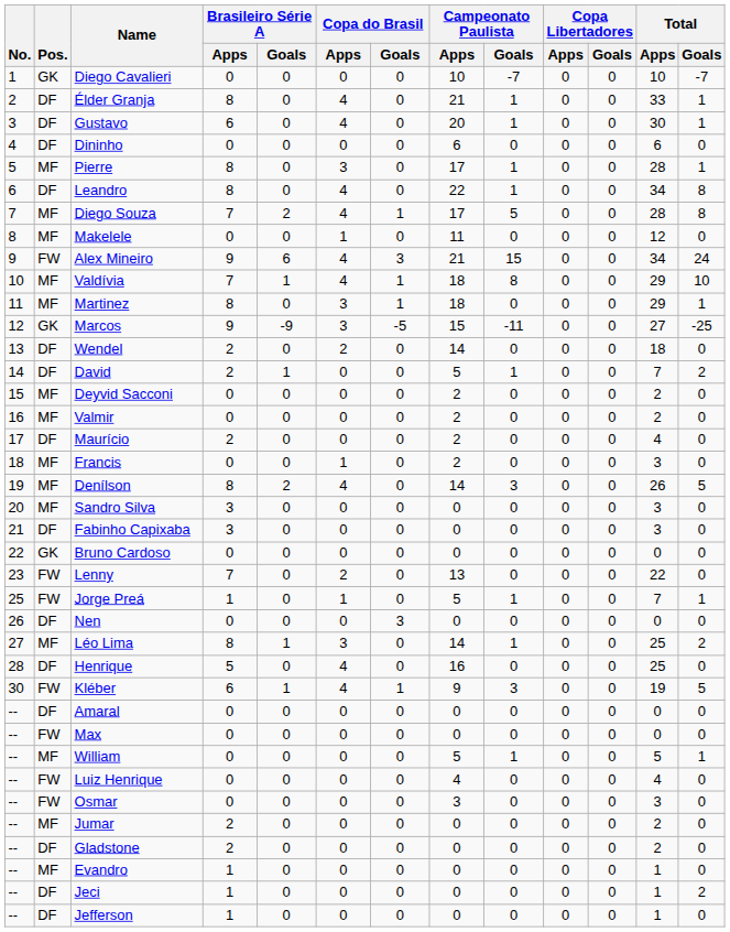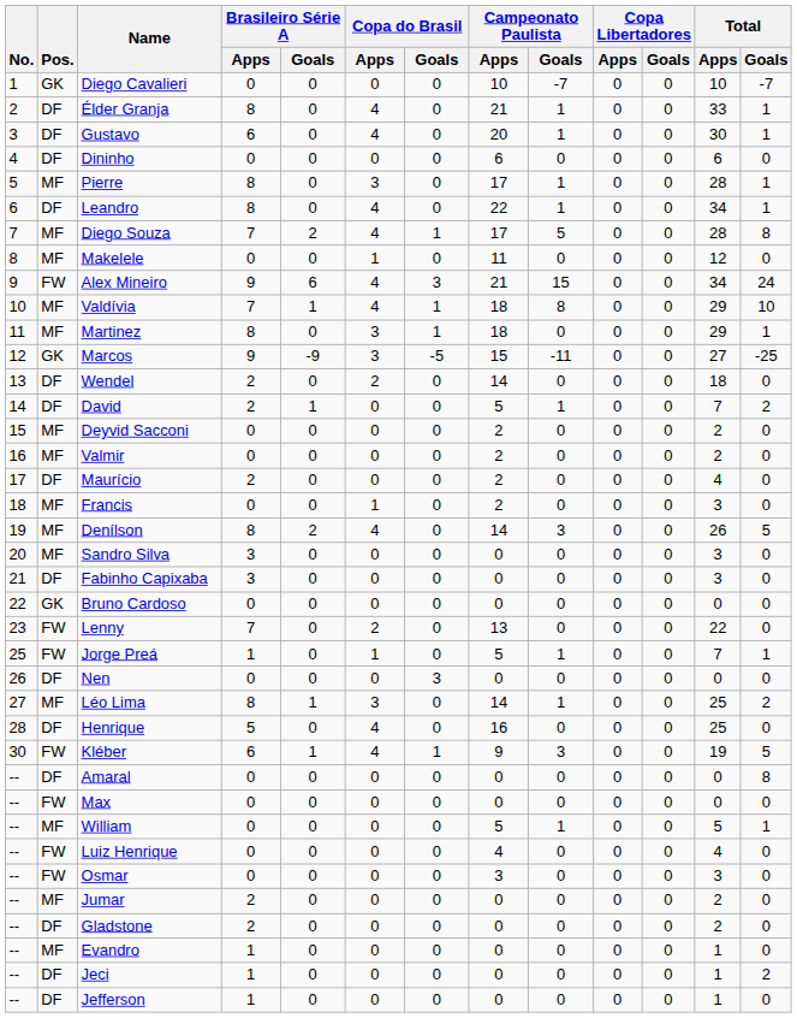 <table class="wikitable" style="text-align:center">
 <tr>
 <th rowspan="2" valign="bottom">No.</th>
 <th rowspan="2" valign="bottom">Pos.</th>
 <th rowspan="2" width="140">Name</th>
 <th colspan="2" width="120"><a href='#'>Brasileiro Série A</a></th>
 <th colspan="2" width="120"><a href='#'>Copa do Brasil</a></th>
 <th colspan="2" width="120"><a href='#'>Campeonato Paulista</a></th>
 <th colspan="2" width="85"><a href='#'>Copa Libertadores</a></th>
 <th colspan="2" width="85">Total</th>
 </tr>
 <tr>
 <th>Apps</th>
 <th>Goals</th>
 <th>Apps</th>
 <th>Goals</th>
 <th>Apps</th>
 <th>Goals</th>
 <th>Apps</th>
 <th>Goals</th>
 <th>Apps</th>
 <th>Goals</th>
 </tr>
 <tr>
 <td align="left">1</td>
 <td align="left">GK</td>
 <td align="left"> <a href='#'>Diego Cavalieri</a></td>
 <td>0</td>
 <td>0</td>
 <td>0</td>
 <td>0</td>
 <td>10</td>
 <td>-7</td>
 <td>0</td>
 <td>0</td>
 <td>10</td>
 <td>-7</td>
 </tr>
 <tr>
 <td align="left">2</td>
 <td align="left">DF</td>
 <td align="left"> <a href='#'>Élder Granja</a></td>
 <td>8</td>
 <td>0</td>
 <td>4</td>
 <td>0</td>
 <td>21</td>
 <td>1</td>
 <td>0</td>
 <td>0</td>
 <td>33</td>
 <td>1</td>
 </tr>
 <tr>
 <td align="left">3</td>
 <td align="left">DF</td>
 <td align="left"> <a href='#'>Gustavo</a></td>
 <td>6</td>
 <td>0</td>
 <td>4</td>
 <td>0</td>
 <td>20</td>
 <td>1</td>
 <td>0</td>
 <td>0</td>
 <td>30</td>
 <td>1</td>
 </tr>
 <tr>
 <td align="left">4</td>
 <td align="left">DF</td>
 <td align="left"> <a href='#'>Dininho</a></td>
 <td>0</td>
 <td>0</td>
 <td>0</td>
 <td>0</td>
 <td>6</td>
 <td>0</td>
 <td>0</td>
 <td>0</td>
 <td>6</td>
 <td>0</td>
 </tr>
 <tr>
 <td align="left">5</td>
 <td align="left">MF</td>
 <td align="left"> <a href='#'>Pierre</a></td>
 <td>8</td>
 <td>0</td>
 <td>3</td>
 <td>0</td>
 <td>17</td>
 <td>1</td>
 <td>0</td>
 <td>0</td>
 <td>28</td>
 <td>1</td>
 </tr>
 <tr>
 <td align="left">6</td>
 <td align="left">DF</td>
 <td align="left"> <a href='#'>Leandro</a></td>
 <td>8</td>
 <td>0</td>
 <td>4</td>
 <td>0</td>
 <td>22</td>
 <td>1</td>
 <td>0</td>
 <td>0</td>
 <td>34</td>
-<td>8</td>
+<td>1</td>
 </tr>
 <tr>
 <td align="left">7</td>
 <td align="left">MF</td>
 <td align="left"> <a href='#'>Diego Souza</a></td>
 <td>7</td>
 <td>2</td>
 <td>4</td>
 <td>1</td>
 <td>17</td>
 <td>5</td>
 <td>0</td>
 <td>0</td>
 <td>28</td>
 <td>8</td>
 </tr>
 <tr>
 <td align="left">8</td>
 <td align="left">MF</td>
 <td align="left"> <a href='#'>Makelele</a></td>
 <td>0</td>
 <td>0</td>
 <td>1</td>
 <td>0</td>
 <td>11</td>
 <td>0</td>
 <td>0</td>
 <td>0</td>
 <td>12</td>
 <td>0</td>
 </tr>
 <tr>
 <td align="left">9</td>
 <td align="left">FW</td>
 <td align="left"> <a href='#'>Alex Mineiro</a></td>
 <td>9</td>
 <td>6</td>
 <td>4</td>
 <td>3</td>
 <td>21</td>
 <td>15</td>
 <td>0</td>
 <td>0</td>
 <td>34</td>
 <td>24</td>
 </tr>
 <tr>
 <td align="left">10</td>
 <td align="left">MF</td>
 <td align="left"> <a href='#'>Valdívia</a></td>
 <td>7</td>
 <td>1</td>
 <td>4</td>
 <td>1</td>
 <td>18</td>
 <td>8</td>
 <td>0</td>
 <td>0</td>
 <td>29</td>
 <td>10</td>
 </tr>
 <tr>
 <td align="left">11</td>
 <td align="left">MF</td>
 <td align="left"> <a href='#'>Martinez</a></td>
 <td>8</td>
 <td>0</td>
 <td>3</td>
 <td>1</td>
 <td>18</td>
 <td>0</td>
 <td>0</td>
 <td>0</td>
 <td>29</td>
 <td>1</td>
 </tr>
 <tr>
 <td align="left">12</td>
 <td align="left">GK</td>
 <td align="left"> <a href='#'>Marcos</a></td>
 <td>9</td>
 <td>-9</td>
 <td>3</td>
 <td>-5</td>
 <td>15</td>
 <td>-11</td>
 <td>0</td>
 <td>0</td>
 <td>27</td>
 <td>-25</td>
 </tr>
 <tr>
 <td align="left">13</td>
 <td align="left">DF</td>
 <td align="left"> <a href='#'>Wendel</a></td>
 <td>2</td>
 <td>0</td>
 <td>2</td>
 <td>0</td>
 <td>14</td>
 <td>0</td>
 <td>0</td>
 <td>0</td>
 <td>18</td>
 <td>0</td>
 </tr>
 <tr>
 <td align="left">14</td>
 <td align="left">DF</td>
 <td align="left"> <a href='#'>David</a></td>
 <td>2</td>
 <td>1</td>
 <td>0</td>
 <td>0</td>
 <td>5</td>
 <td>1</td>
 <td>0</td>
 <td>0</td>
 <td>7</td>
 <td>2</td>
 </tr>
 <tr>
 <td align="left">15</td>
 <td align="left">MF</td>
 <td align="left"> <a href='#'>Deyvid Sacconi</a></td>
 <td>0</td>
 <td>0</td>
 <td>0</td>
 <td>0</td>
 <td>2</td>
 <td>0</td>
 <td>0</td>
 <td>0</td>
 <td>2</td>
 <td>0</td>
 </tr>
 <tr>
 <td align="left">16</td>
 <td align="left">MF</td>
 <td align="left"> <a href='#'>Valmir</a></td>
 <td>0</td>
 <td>0</td>
 <td>0</td>
 <td>0</td>
 <td>2</td>
 <td>0</td>
 <td>0</td>
 <td>0</td>
 <td>2</td>
 <td>0</td>
 </tr>
 <tr>
 <td align="left">17</td>
 <td align="left">DF</td>
 <td align="left"> <a href='#'>Maurício</a></td>
 <td>2</td>
 <td>0</td>
 <td>0</td>
 <td>0</td>
 <td>2</td>
 <td>0</td>
 <td>0</td>
 <td>0</td>
 <td>4</td>
 <td>0</td>
 </tr>
 <tr>
 <td align="left">18</td>
 <td align="left">MF</td>
 <td align="left"> <a href='#'>Francis</a></td>
 <td>0</td>
 <td>0</td>
 <td>1</td>
 <td>0</td>
 <td>2</td>
 <td>0</td>
 <td>0</td>
 <td>0</td>
 <td>3</td>
 <td>0</td>
 </tr>
 <tr>
 <td align="left">19</td>
 <td align="left">MF</td>
 <td align="left"> <a href='#'>Denílson</a></td>
 <td>8</td>
 <td>2</td>
 <td>4</td>
 <td>0</td>
 <td>14</td>
 <td>3</td>
 <td>0</td>
 <td>0</td>
 <td>26</td>
 <td>5</td>
 </tr>
 <tr>
 <td align="left">20</td>
 <td align="left">MF</td>
 <td align="left"> <a href='#'>Sandro Silva</a></td>
 <td>3</td>
 <td>0</td>
 <td>0</td>
 <td>0</td>
 <td>0</td>
 <td>0</td>
 <td>0</td>
 <td>0</td>
 <td>3</td>
 <td>0</td>
 </tr>
 <tr>
 <td align="left">21</td>
 <td align="left">DF</td>
 <td align="left"> <a href='#'>Fabinho Capixaba</a></td>
 <td>3</td>
 <td>0</td>
 <td>0</td>
 <td>0</td>
 <td>0</td>
 <td>0</td>
 <td>0</td>
 <td>0</td>
 <td>3</td>
 <td>0</td>
 </tr>
 <tr>
 <td align="left">22</td>
 <td align="left">GK</td>
 <td align="left"> <a href='#'>Bruno Cardoso</a></td>
 <td>0</td>
 <td>0</td>
 <td>0</td>
 <td>0</td>
 <td>0</td>
 <td>0</td>
 <td>0</td>
 <td>0</td>
 <td>0</td>
 <td>0</td>
 </tr>
 <tr>
 <td align="left">23</td>
 <td align="left">FW</td>
 <td align="left"> <a href='#'>Lenny</a></td>
 <td>7</td>
 <td>0</td>
 <td>2</td>
 <td>0</td>
 <td>13</td>
 <td>0</td>
 <td>0</td>
 <td>0</td>
 <td>22</td>
 <td>0</td>
 </tr>
 <tr>
 <td align="left">25</td>
 <td align="left">FW</td>
 <td align="left"> <a href='#'>Jorge Preá</a></td>
 <td>1</td>
 <td>0</td>
 <td>1</td>
 <td>0</td>
 <td>5</td>
 <td>1</td>
 <td>0</td>
 <td>0</td>
 <td>7</td>
 <td>1</td>
 </tr>
 <tr>
 <td align="left">26</td>
 <td align="left">DF</td>
 <td align="left"> <a href='#'>Nen</a></td>
 <td>0</td>
 <td>0</td>
 <td>0</td>
 <td>3</td>
 <td>0</td>
 <td>0</td>
 <td>0</td>
 <td>0</td>
 <td>0</td>
 <td>0</td>
 </tr>
 <tr>
 <td align="left">27</td>
 <td align="left">MF</td>
 <td align="left"> <a href='#'>Léo Lima</a></td>
 <td>8</td>
 <td>1</td>
 <td>3</td>
 <td>0</td>
 <td>14</td>
 <td>1</td>
 <td>0</td>
 <td>0</td>
 <td>25</td>
 <td>2</td>
 </tr>
 <tr>
 <td align="left">28</td>
 <td align="left">DF</td>
 <td align="left"> <a href='#'>Henrique</a></td>
 <td>5</td>
 <td>0</td>
 <td>4</td>
 <td>0</td>
 <td>16</td>
 <td>0</td>
 <td>0</td>
 <td>0</td>
 <td>25</td>
 <td>0</td>
 </tr>
 <tr>
 <td align="left">30</td>
 <td align="left">FW</td>
 <td align="left"> <a href='#'>Kléber</a></td>
 <td>6</td>
 <td>1</td>
 <td>4</td>
 <td>1</td>
 <td>9</td>
 <td>3</td>
 <td>0</td>
 <td>0</td>
 <td>19</td>
 <td>5</td>
 </tr>
 <tr>
 <td align="left">--</td>
 <td align="left">DF</td>
 <td align="left"> <a href='#'>Amaral</a></td>
 <td>0</td>
 <td>0</td>
 <td>0</td>
 <td>0</td>
 <td>0</td>
 <td>0</td>
 <td>0</td>
 <td>0</td>
 <td>0</td>
-<td>0</td>
+<td>8</td>
 </tr>
 <tr>
 <td align="left">--</td>
 <td align="left">FW</td>
 <td align="left"> <a href='#'>Max</a></td>
 <td>0</td>
 <td>0</td>
 <td>0</td>
 <td>0</td>
 <td>0</td>
 <td>0</td>
 <td>0</td>
 <td>0</td>
 <td>0</td>
 <td>0</td>
 </tr>
 <tr>
 <td align="left">--</td>
 <td align="left">MF</td>
 <td align="left"> <a href='#'>William</a></td>
 <td>0</td>
 <td>0</td>
 <td>0</td>
 <td>0</td>
 <td>5</td>
 <td>1</td>
 <td>0</td>
 <td>0</td>
 <td>5</td>
 <td>1</td>
 </tr>
 <tr>
 <td align="left">--</td>
 <td align="left">FW</td>
 <td align="left"> <a href='#'>Luiz Henrique</a></td>
 <td>0</td>
 <td>0</td>
 <td>0</td>
 <td>0</td>
 <td>4</td>
 <td>0</td>
 <td>0</td>
 <td>0</td>
 <td>4</td>
 <td>0</td>
 </tr>
 <tr>
 <td align="left">--</td>
 <td align="left">FW</td>
 <td align="left"> <a href='#'>Osmar</a></td>
 <td>0</td>
 <td>0</td>
 <td>0</td>
 <td>0</td>
 <td>3</td>
 <td>0</td>
 <td>0</td>
 <td>0</td>
 <td>3</td>
 <td>0</td>
 </tr>
 <tr>
 <td align="left">--</td>
 <td align="left">MF</td>
 <td align="left"> <a href='#'>Jumar</a></td>
 <td>2</td>
 <td>0</td>
 <td>0</td>
 <td>0</td>
 <td>0</td>
 <td>0</td>
 <td>0</td>
 <td>0</td>
 <td>2</td>
 <td>0</td>
 </tr>
 <tr>
 <td align="left">--</td>
 <td align="left">DF</td>
 <td align="left"> <a href='#'>Gladstone</a></td>
 <td>2</td>
 <td>0</td>
 <td>0</td>
 <td>0</td>
 <td>0</td>
 <td>0</td>
 <td>0</td>
 <td>0</td>
 <td>2</td>
 <td>0</td>
 </tr>
 <tr>
 <td align="left">--</td>
 <td align="left">MF</td>
 <td align="left"> <a href='#'>Evandro</a></td>
 <td>1</td>
 <td>0</td>
 <td>0</td>
 <td>0</td>
 <td>0</td>
 <td>0</td>
 <td>0</td>
 <td>0</td>
 <td>1</td>
 <td>0</td>
 </tr>
 <tr>
 <td align="left">--</td>
 <td align="left">DF</td>
 <td align="left"> <a href='#'>Jeci</a></td>
 <td>1</td>
 <td>0</td>
 <td>0</td>
 <td>0</td>
 <td>0</td>
 <td>0</td>
 <td>0</td>
 <td>0</td>
 <td>1</td>
 <td>2</td>
 </tr>
 <tr>
 <td align="left">--</td>
 <td align="left">DF</td>
 <td align="left"> <a href='#'>Jefferson</a></td>
 <td>1</td>
 <td>0</td>
 <td>0</td>
 <td>0</td>
 <td>0</td>
 <td>0</td>
 <td>0</td>
 <td>0</td>
 <td>1</td>
 <td>0</td>
 </tr>
 </table>
